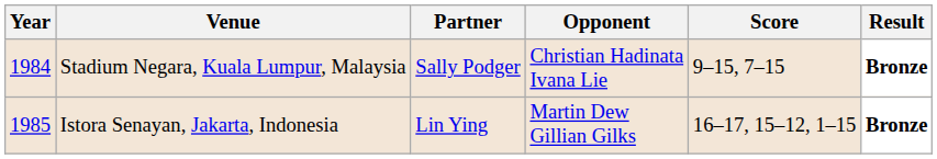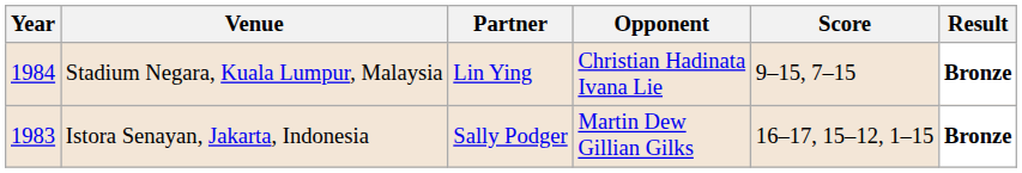 <table class="sortable wikitable" style="font-size: 90%;">
 <tr>
 <th>Year</th>
 <th>Venue</th>
 <th>Partner</th>
 <th>Opponent</th>
 <th>Score</th>
 <th>Result</th>
 </tr>
 <tr style="background:#F3E6D7">
 <td align="center"><a href='#'>1984</a></td>
 <td align="left">Stadium Negara, <a href='#'>Kuala Lumpur</a>, Malaysia</td>
-<td align="left"> <a href='#'>Sally Podger</a></td>
+<td align="left"> <a href='#'>Lin Ying</a></td>
 <td align="left"> <a href='#'>Christian Hadinata</a><br> <a href='#'>Ivana Lie</a></td>
 <td align="left">9–15, 7–15</td>
 <td style="text-align:left; background:white"> <strong>Bronze</strong></td>
 </tr>
 <tr style="background:#F3E6D7">
-<td align="center"><a href='#'>1985</a></td>
+<td align="center"><a href='#'>1983</a></td>
 <td align="left">Istora Senayan, <a href='#'>Jakarta</a>, Indonesia</td>
-<td align="left"> <a href='#'>Lin Ying</a></td>
+<td align="left"> <a href='#'>Sally Podger</a></td>
 <td align="left"> <a href='#'>Martin Dew</a><br> <a href='#'>Gillian Gilks</a></td>
 <td align="left">16–17, 15–12, 1–15</td>
 <td style="text-align:left; background:white"> <strong>Bronze</strong></td>
 </tr>
 </table>
